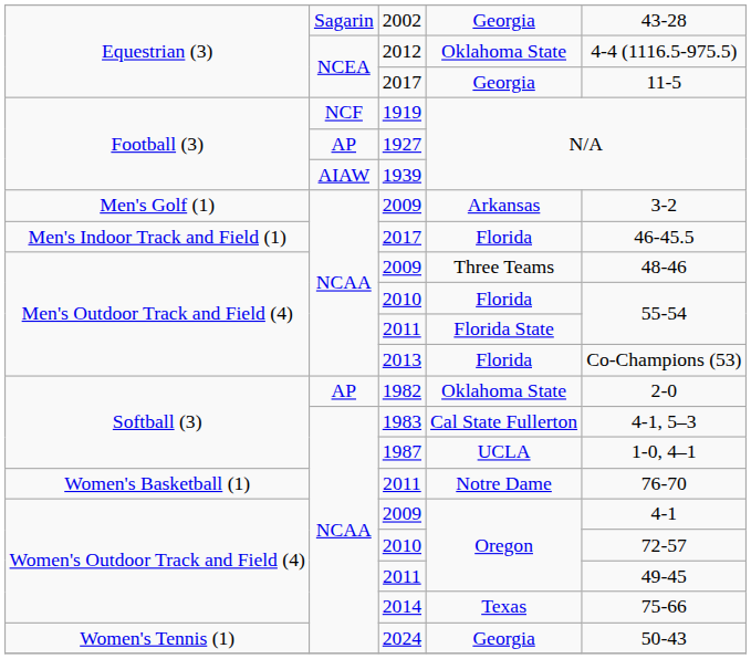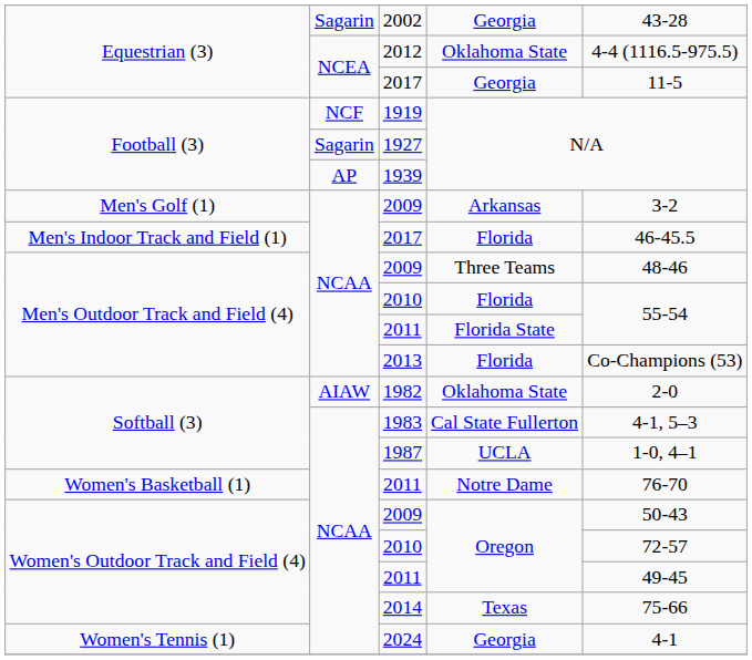 <table class="wikitable sortable">
 <tr align="center">
 </tr>
 <tr align="center">
 <td rowspan="3"><a href='#'>Equestrian</a> (3)</td>
 <td rowspan="1"><a href='#'>Sagarin</a></td>
 <td rowspan="1">2002</td>
 <td rowspan="1"><a href='#'>Georgia</a></td>
 <td rowspan="1">43-28</td>
 </tr>
 <tr align="center">
 <td rowspan="2"><a href='#'>NCEA</a></td>
 <td rowspan="1">2012</td>
 <td rowspan="1"><a href='#'>Oklahoma State</a></td>
 <td rowspan="1">4-4 (1116.5-975.5)</td>
 </tr>
 <tr align="center">
 <td rowspan="1">2017</td>
 <td rowspan="1"><a href='#'>Georgia</a></td>
 <td rowspan="1">11-5</td>
 </tr>
 <tr align="center">
 <td rowspan="3"><a href='#'>Football</a> (3)</td>
 <td rowspan="1"><a href='#'>NCF</a></td>
 <td rowspan="1"><a href='#'>1919</a></td>
 <td rowspan="3" colspan="2">N/A</td>
 </tr>
 <tr align="center">
-<td rowspan="1"><a href='#'>AP</a></td>
+<td rowspan="1"><a href='#'>Sagarin</a></td>
 <td rowspan="1"><a href='#'>1927</a></td>
 </tr>
 <tr align="center">
-<td rowspan="1"><a href='#'>AIAW</a></td>
+<td rowspan="1"><a href='#'>AP</a></td>
 <td rowspan="1"><a href='#'>1939</a></td>
 </tr>
 <tr align="center">
 <td rowspan="1"><a href='#'>Men's Golf</a> (1)</td>
 <td rowspan="6"><a href='#'>NCAA</a></td>
 <td rowspan="1"><a href='#'>2009</a></td>
 <td rowspan="1"><a href='#'>Arkansas</a></td>
 <td rowspan="1">3-2</td>
 </tr>
 <tr align="center">
 <td rowspan="1"><a href='#'>Men's Indoor Track and Field</a> (1)</td>
 <td rowspan="1"><a href='#'>2017</a></td>
 <td rowspan="1"><a href='#'>Florida</a></td>
 <td rowspan="1">46-45.5</td>
 </tr>
 <tr align="center">
 <td rowspan="4"><a href='#'>Men's Outdoor Track and Field</a> (4)</td>
 <td rowspan="1"><a href='#'>2009</a></td>
 <td rowspan="1">Three Teams</td>
 <td rowspan="1">48-46</td>
 </tr>
 <tr align="center">
 <td rowspan="1"><a href='#'>2010</a></td>
 <td rowspan="1"><a href='#'>Florida</a></td>
 <td rowspan="2">55-54</td>
 </tr>
 <tr align="center">
 <td rowspan="1"><a href='#'>2011</a></td>
 <td rowspan="1"><a href='#'>Florida State</a></td>
 </tr>
 <tr align="center">
 <td rowspan="1"><a href='#'>2013</a></td>
 <td rowspan="1"><a href='#'>Florida</a></td>
 <td rowspan="1">Co-Champions (53)</td>
 </tr>
 <tr align="center">
 <td rowspan="3"><a href='#'>Softball</a> (3)</td>
-<td rowspan="1"><a href='#'>AP</a></td>
+<td rowspan="1"><a href='#'>AIAW</a></td>
 <td rowspan="1"><a href='#'>1982</a></td>
 <td rowspan="1"><a href='#'>Oklahoma State</a></td>
 <td rowspan="1">2-0</td>
 </tr>
 <tr align="center">
 <td rowspan="8"><a href='#'>NCAA</a></td>
 <td rowspan="1"><a href='#'>1983</a></td>
 <td rowspan="1"><a href='#'>Cal State Fullerton</a></td>
 <td rowspan="1">4-1, 5–3</td>
 </tr>
 <tr align="center">
 <td rowspan="1"><a href='#'>1987</a></td>
 <td rowspan="1"><a href='#'>UCLA</a></td>
 <td rowspan="1">1-0, 4–1</td>
 </tr>
 <tr align="center">
 <td rowspan="1"><a href='#'>Women's Basketball</a> (1)</td>
 <td rowspan="1"><a href='#'>2011</a></td>
 <td rowspan="1"><a href='#'>Notre Dame</a></td>
 <td rowspan="1">76-70</td>
 </tr>
 <tr align="center">
 <td rowspan="4"><a href='#'>Women's Outdoor Track and Field</a> (4)</td>
 <td rowspan="1"><a href='#'>2009</a></td>
 <td rowspan="3"><a href='#'>Oregon</a></td>
-<td rowspan="1">4-1</td>
+<td rowspan="1">50-43</td>
 </tr>
 <tr align="center">
 <td rowspan="1"><a href='#'>2010</a></td>
 <td rowspan="1">72-57</td>
 </tr>
 <tr align="center">
 <td rowspan="1"><a href='#'>2011</a></td>
 <td rowspan="1">49-45</td>
 </tr>
 <tr align="center">
 <td rowspan="1"><a href='#'>2014</a></td>
 <td rowspan="1"><a href='#'>Texas</a></td>
 <td rowspan="1">75-66</td>
 </tr>
 <tr align="center">
 <td rowspan="1"><a href='#'>Women's Tennis</a> (1)</td>
 <td rowspan="1"><a href='#'>2024</a></td>
 <td rowspan="1"><a href='#'>Georgia</a></td>
-<td rowspan="1">50-43</td>
+<td rowspan="1">4-1</td>
 </tr>
 <tr align="center">
 </tr>
 </table>
